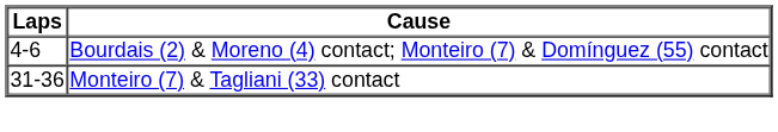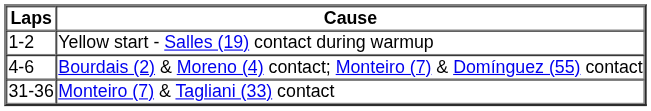 <table border=2 cellspacing=0>
 <tr>
 <th>Laps</th>
 <th>Cause</th>
+</tr>
+<tr>
+<td>1-2</td>
+<td>Yellow start - <a href='#'>Salles (19)</a> contact during warmup</td>
 </tr>
 <tr>
 <td>4-6</td>
 <td><a href='#'>Bourdais (2)</a> & <a href='#'>Moreno (4)</a> contact; <a href='#'>Monteiro (7)</a> & <a href='#'>Domínguez (55)</a> contact</td>
 </tr>
 <tr>
 <td>31-36</td>
 <td><a href='#'>Monteiro (7)</a> & <a href='#'>Tagliani (33)</a> contact</td>
 </tr>
 </table>
